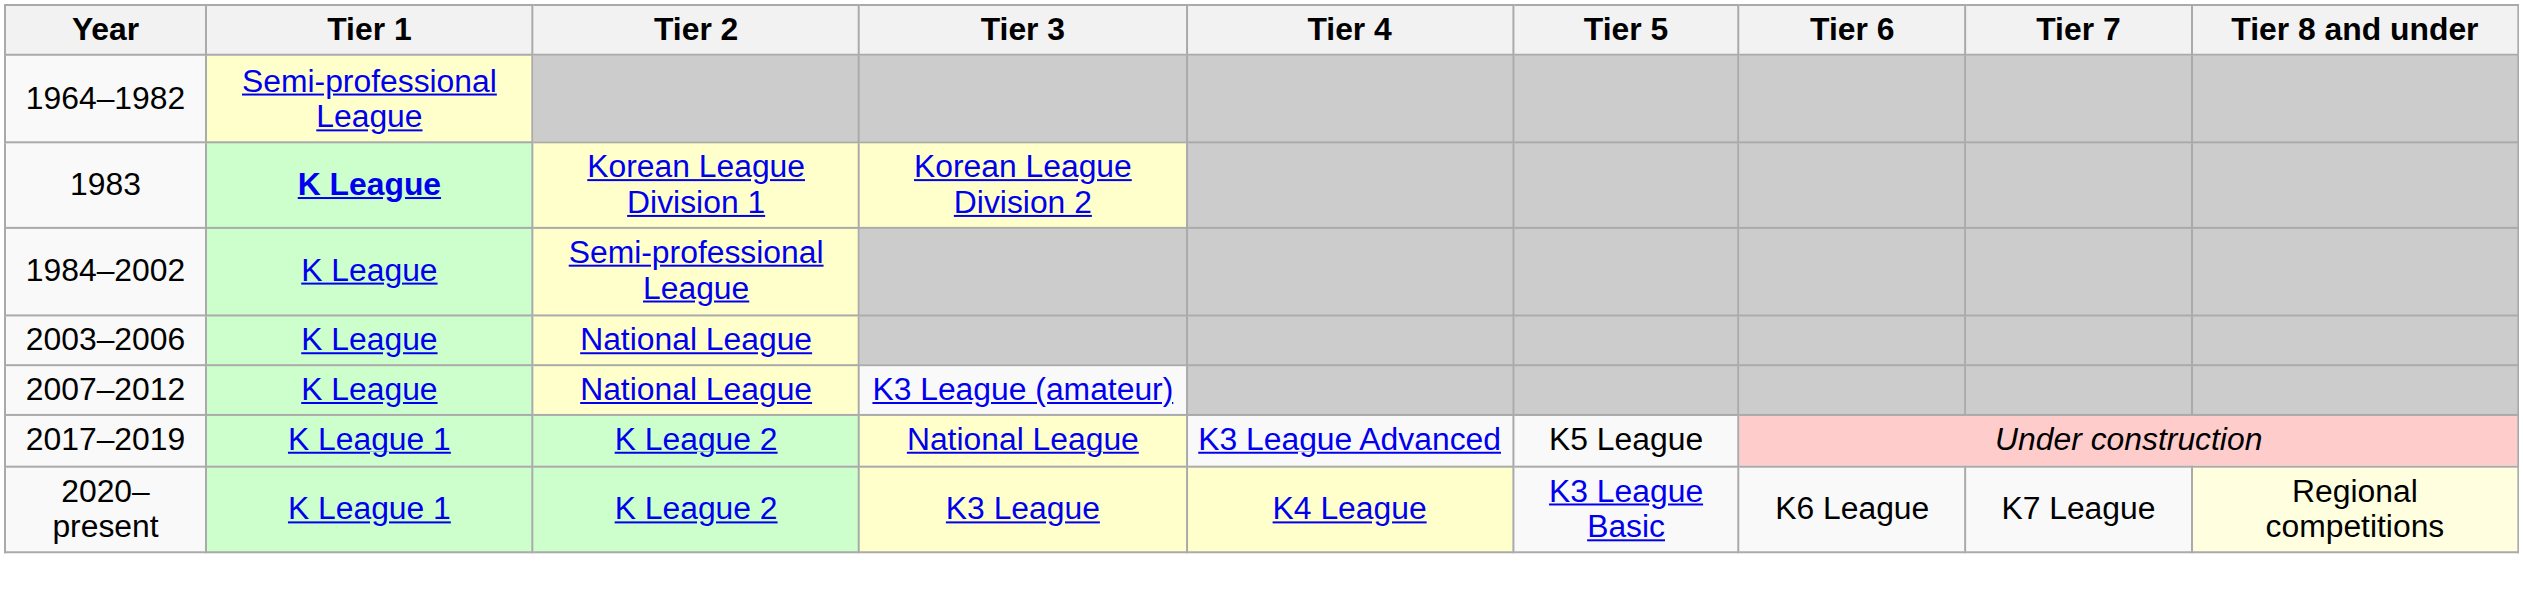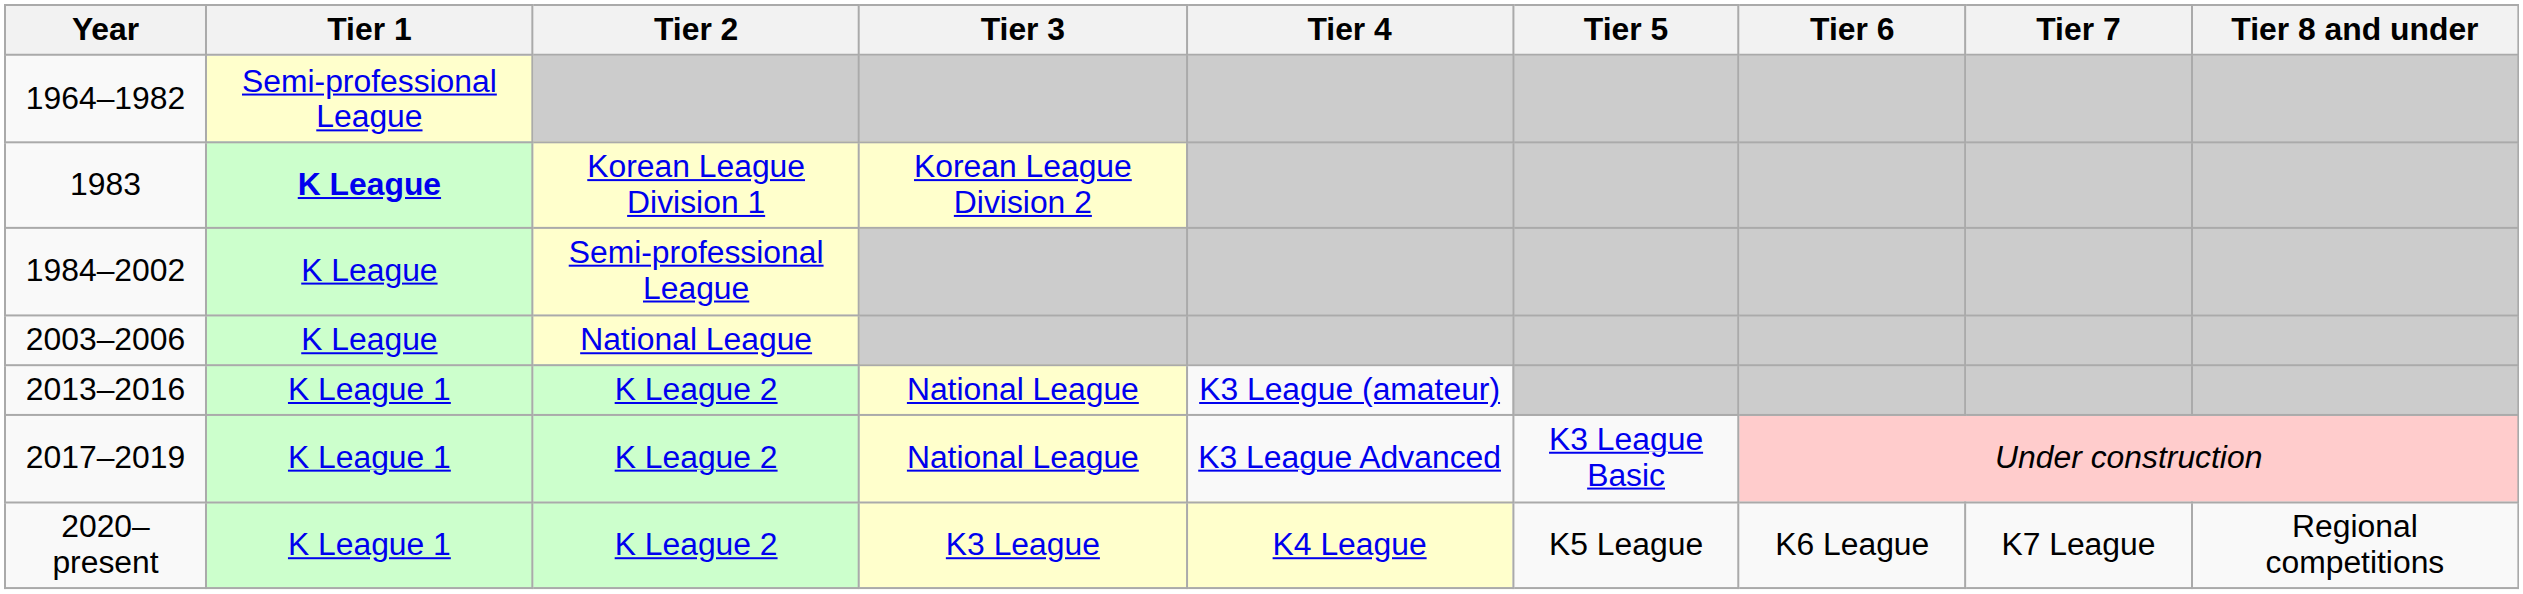 <table class="wikitable" style="text-align: center; width:100%;">
 <tr>
 <th width="8%">Year</th>
 <th width="13%">Tier 1</th>
 <th width="13%">Tier 2</th>
 <th width="13%">Tier 3</th>
 <th width="13%">Tier 4</th>
 <th width="9%">Tier 5</th>
 <th width="9%">Tier 6</th>
 <th width="9%">Tier 7</th>
 <th width="13%">Tier 8 and under</th>
 </tr>
 <tr>
 <td align="center">1964–1982</td>
 <td bgcolor=#ffffcc><a href='#'>Semi-professional League</a></td>
 <td bgcolor=#cccccc></td>
 <td bgcolor=#cccccc></td>
 <td bgcolor=#cccccc></td>
 <td bgcolor=#cccccc></td>
 <td bgcolor=#cccccc></td>
 <td bgcolor=#cccccc></td>
 <td bgcolor=#cccccc></td>
 </tr>
 <tr>
 <td align="center">1983</td>
 <td bgcolor=#ccffcc><strong><a href='#'>K League</a></strong></td>
 <td bgcolor=#ffffcc><a href='#'>Korean League Division 1</a></td>
 <td bgcolor=#ffffcc><a href='#'>Korean League Division 2</a></td>
 <td bgcolor=#cccccc></td>
 <td bgcolor=#cccccc></td>
 <td bgcolor=#cccccc></td>
 <td bgcolor=#cccccc></td>
 <td bgcolor=#cccccc></td>
 </tr>
 <tr>
 <td align="center">1984–2002</td>
 <td bgcolor=#ccffcc><a href='#'>K League</a></td>
 <td bgcolor=#ffffcc><a href='#'>Semi-professional League</a></td>
 <td bgcolor=#cccccc></td>
 <td bgcolor=#cccccc></td>
 <td bgcolor=#cccccc></td>
 <td bgcolor=#cccccc></td>
 <td bgcolor=#cccccc></td>
 <td bgcolor=#cccccc></td>
 </tr>
 <tr>
 <td align="center">2003–2006</td>
 <td bgcolor=#ccffcc><a href='#'>K League</a></td>
 <td bgcolor=#ffffcc><a href='#'>National League</a></td>
 <td bgcolor=#cccccc></td>
 <td bgcolor=#cccccc></td>
 <td bgcolor=#cccccc></td>
 <td bgcolor=#cccccc></td>
 <td bgcolor=#cccccc></td>
 <td bgcolor=#cccccc></td>
 </tr>
 <tr>
-<td align="center">2007–2012</td>
-<td bgcolor=#ccffcc><a href='#'>K League</a></td>
+<td align="center">2013–2016</td>
+<td bgcolor=#ccffcc><a href='#'>K League 1</a></td>
+<td bgcolor=#ccffcc><a href='#'>K League 2</a></td>
 <td bgcolor=#ffffcc><a href='#'>National League</a></td>
 <td><a href='#'>K3 League (amateur)</a></td>
-<td bgcolor=#cccccc></td>
 <td bgcolor=#cccccc></td>
 <td bgcolor=#cccccc></td>
 <td bgcolor=#cccccc></td>
 <td bgcolor=#cccccc></td>
 </tr>
 <tr>
 <td align="center">2017–2019</td>
 <td bgcolor=#ccffcc><a href='#'>K League 1</a></td>
 <td bgcolor=#ccffcc><a href='#'>K League 2</a></td>
 <td bgcolor=#ffffcc><a href='#'>National League</a></td>
 <td><a href='#'>K3 League Advanced</a></td>
-<td>K5 League</td>
+<td><a href='#'>K3 League Basic</a></td>
 <td bgcolor=#ffcccc colspan="3"><em>Under construction</em></td>
 </tr>
 <tr>
 <td align="center">2020–present</td>
 <td bgcolor=#ccffcc><a href='#'>K League 1</a></td>
 <td bgcolor=#ccffcc><a href='#'>K League 2</a></td>
 <td bgcolor=#ffffcc><a href='#'>K3 League</a></td>
 <td bgcolor=#ffffcc><a href='#'>K4 League</a></td>
-<td><a href='#'>K3 League Basic</a></td>
+<td>K5 League</td>
 <td>K6 League</td>
 <td>K7 League</td>
-<td style="background: lightyellow;">Regional competitions</td>
+<td>Regional competitions</td>
 </tr>
 </table>
